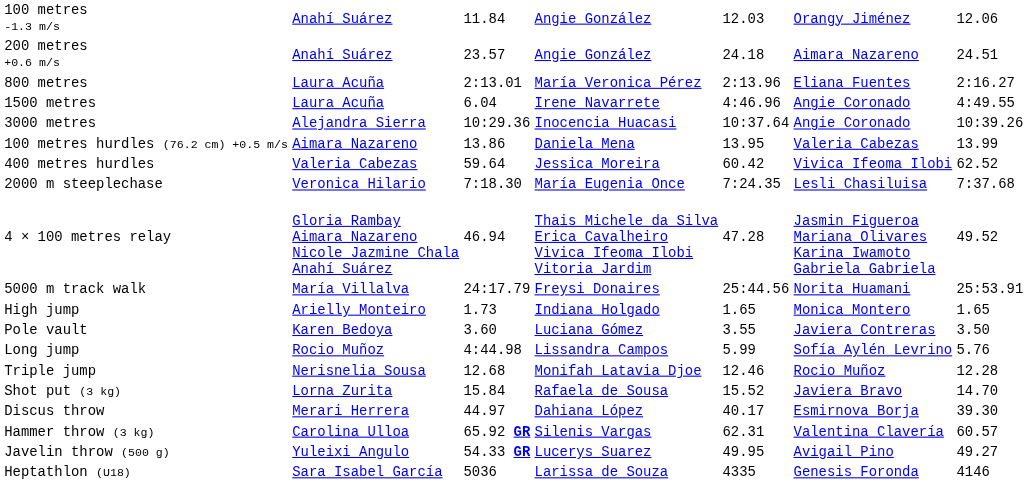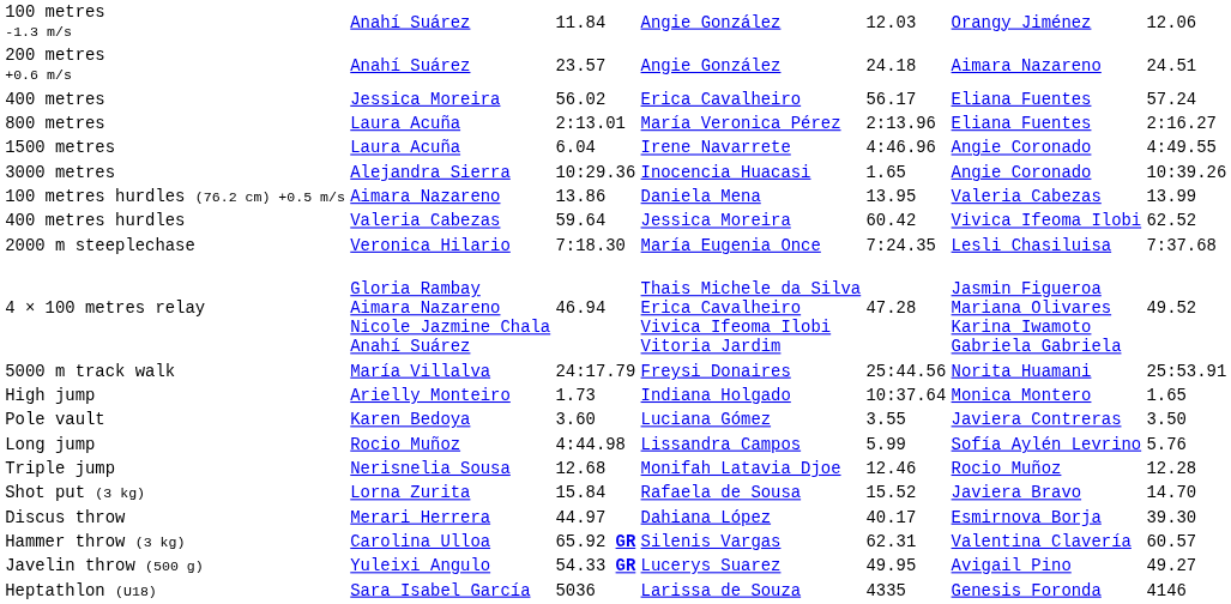 <table>
 <tr>
 <td>100 metres<br><small>-1.3 m/s</small></td>
 <td><a href='#'>Anahí Suárez</a><br></td>
 <td>11.84</td>
 <td><a href='#'>Angie González</a><br></td>
 <td>12.03</td>
 <td><a href='#'>Orangy Jiménez</a><br></td>
 <td>12.06</td>
 </tr>
 <tr>
 <td>200 metres<br><small>+0.6 m/s</small></td>
 <td><a href='#'>Anahí Suárez</a><br></td>
 <td>23.57</td>
 <td><a href='#'>Angie González</a><br></td>
 <td>24.18</td>
 <td><a href='#'>Aimara Nazareno</a><br></td>
 <td>24.51</td>
+</tr>
+<tr>
+<td>400 metres</td>
+<td><a href='#'>Jessica Moreira</a><br></td>
+<td>56.02</td>
+<td><a href='#'>Erica Cavalheiro</a><br></td>
+<td>56.17</td>
+<td><a href='#'>Eliana Fuentes</a><br></td>
+<td>57.24</td>
 </tr>
 <tr>
 <td>800 metres</td>
 <td><a href='#'>Laura Acuña</a><br></td>
 <td>2:13.01</td>
 <td><a href='#'>María Veronica Pérez</a><br></td>
 <td>2:13.96</td>
 <td><a href='#'>Eliana Fuentes</a><br></td>
 <td>2:16.27</td>
 </tr>
 <tr>
 <td>1500 metres</td>
 <td><a href='#'>Laura Acuña</a><br></td>
 <td>6.04</td>
 <td><a href='#'>Irene Navarrete</a><br></td>
 <td>4:46.96</td>
 <td><a href='#'>Angie Coronado</a><br></td>
 <td>4:49.55</td>
 </tr>
 <tr>
 <td>3000 metres</td>
 <td><a href='#'>Alejandra Sierra</a><br></td>
 <td>10:29.36</td>
 <td><a href='#'>Inocencia Huacasi</a><br></td>
-<td>10:37.64</td>
+<td>1.65</td>
 <td><a href='#'>Angie Coronado</a><br></td>
 <td>10:39.26</td>
 </tr>
 <tr>
 <td>100 metres hurdles <small>(76.2 cm) +0.5 m/s</small></td>
 <td><a href='#'>Aimara Nazareno</a><br></td>
 <td>13.86</td>
 <td><a href='#'>Daniela Mena</a><br></td>
 <td>13.95</td>
 <td><a href='#'>Valeria Cabezas</a><br></td>
 <td>13.99</td>
 </tr>
 <tr>
 <td>400 metres hurdles</td>
 <td><a href='#'>Valeria Cabezas</a><br></td>
 <td>59.64</td>
 <td><a href='#'>Jessica Moreira</a><br></td>
 <td>60.42</td>
 <td><a href='#'>Vivica Ifeoma Ilobi</a><br></td>
 <td>62.52</td>
 </tr>
 <tr>
 <td>2000 m steeplechase</td>
 <td><a href='#'>Veronica Hilario</a><br></td>
 <td>7:18.30</td>
 <td><a href='#'>María Eugenia Once</a><br></td>
 <td>7:24.35</td>
 <td><a href='#'>Lesli Chasiluisa</a><br></td>
 <td>7:37.68</td>
 </tr>
 <tr>
 <td>4 × 100 metres relay</td>
 <td><br><a href='#'>Gloria Rambay</a><br><a href='#'>Aimara Nazareno</a><br><a href='#'>Nicole Jazmine Chala</a><br><a href='#'>Anahí Suárez</a></td>
 <td>46.94</td>
 <td><br><a href='#'>Thais Michele da Silva</a><br><a href='#'>Erica Cavalheiro</a><br><a href='#'>Vivica Ifeoma Ilobi</a><br><a href='#'>Vitoria Jardim</a></td>
 <td>47.28</td>
 <td><br><a href='#'>Jasmin Figueroa</a><br><a href='#'>Mariana Olivares</a><br><a href='#'>Karina Iwamoto</a><br><a href='#'>Gabriela Gabriela</a></td>
 <td>49.52</td>
 </tr>
 <tr>
 <td>5000 m track walk</td>
 <td><a href='#'>María Villalva</a><br></td>
 <td>24:17.79</td>
 <td><a href='#'>Freysi Donaires</a><br></td>
 <td>25:44.56</td>
 <td><a href='#'>Norita Huamani</a><br></td>
 <td>25:53.91</td>
 </tr>
 <tr>
 <td>High jump</td>
 <td><a href='#'>Arielly Monteiro</a><br></td>
 <td>1.73</td>
 <td><a href='#'>Indiana Holgado</a><br></td>
-<td>1.65</td>
+<td>10:37.64</td>
 <td><a href='#'>Monica Montero</a><br></td>
 <td>1.65</td>
 </tr>
 <tr>
 <td>Pole vault</td>
 <td><a href='#'>Karen Bedoya</a><br></td>
 <td>3.60</td>
 <td><a href='#'>Luciana Gómez</a><br></td>
 <td>3.55</td>
 <td><a href='#'>Javiera Contreras</a><br></td>
 <td>3.50</td>
 </tr>
 <tr>
 <td>Long jump</td>
 <td><a href='#'>Rocio Muñoz</a><br></td>
 <td>4:44.98</td>
 <td><a href='#'>Lissandra Campos</a><br></td>
 <td>5.99</td>
 <td><a href='#'>Sofía Aylén Levrino</a><br></td>
 <td>5.76</td>
 </tr>
 <tr>
 <td>Triple jump</td>
 <td><a href='#'>Nerisnelia Sousa</a><br></td>
 <td>12.68</td>
 <td><a href='#'>Monifah Latavia Djoe</a><br></td>
 <td>12.46</td>
 <td><a href='#'>Rocio Muñoz</a><br></td>
 <td>12.28</td>
 </tr>
 <tr>
 <td>Shot put <small>(3 kg)</small></td>
 <td><a href='#'>Lorna Zurita</a><br></td>
 <td>15.84</td>
 <td><a href='#'>Rafaela de Sousa</a><br></td>
 <td>15.52</td>
 <td><a href='#'>Javiera Bravo</a><br></td>
 <td>14.70</td>
 </tr>
 <tr>
 <td>Discus throw</td>
 <td><a href='#'>Merari Herrera</a><br></td>
 <td>44.97</td>
 <td><a href='#'>Dahiana López</a><br></td>
 <td>40.17</td>
 <td><a href='#'>Esmirnova Borja</a><br></td>
 <td>39.30</td>
 </tr>
 <tr>
 <td>Hammer throw <small>(3 kg)</small></td>
 <td><a href='#'>Carolina Ulloa</a><br></td>
 <td>65.92 <strong><a href='#'>GR</a></strong></td>
 <td><a href='#'>Silenis Vargas</a><br></td>
 <td>62.31</td>
 <td><a href='#'>Valentina Clavería</a><br></td>
 <td>60.57</td>
 </tr>
 <tr>
 <td>Javelin throw <small>(500 g)</small></td>
 <td><a href='#'>Yuleixi Angulo</a><br></td>
 <td>54.33 <strong><a href='#'>GR</a></strong></td>
 <td><a href='#'>Lucerys Suarez</a><br></td>
 <td>49.95</td>
 <td><a href='#'>Avigail Pino</a><br></td>
 <td>49.27</td>
 </tr>
 <tr>
 <td>Heptathlon <small>(U18)</small></td>
 <td><a href='#'>Sara Isabel García</a><br></td>
 <td>5036</td>
 <td><a href='#'>Larissa de Souza</a><br></td>
 <td>4335</td>
 <td><a href='#'>Genesis Foronda</a><br></td>
 <td>4146</td>
 </tr>
 </table>
